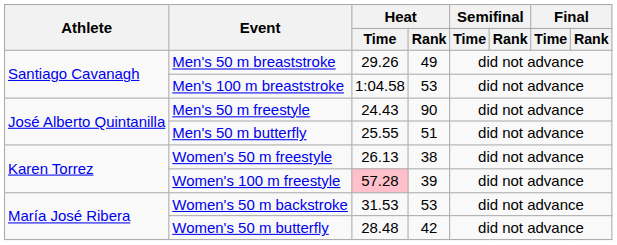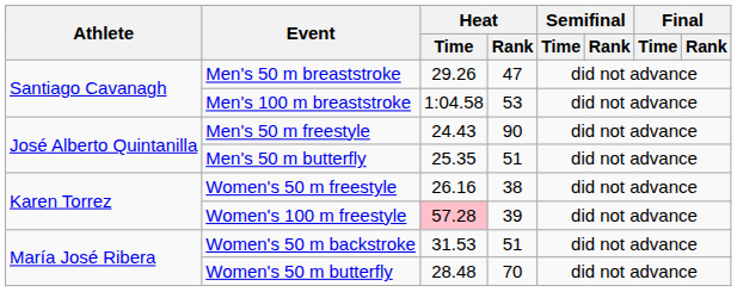 <table class=wikitable style="font-size:90%">
 <tr>
 <th rowspan="2">Athlete</th>
 <th rowspan="2">Event</th>
 <th colspan="2">Heat</th>
 <th colspan="2">Semifinal</th>
 <th colspan="2">Final</th>
 </tr>
 <tr style="font-size:95%">
 <th>Time</th>
 <th>Rank</th>
 <th>Time</th>
 <th>Rank</th>
 <th>Time</th>
 <th>Rank</th>
 </tr>
 <tr align=center>
 <td align=left rowspan=2><a href='#'>Santiago Cavanagh</a></td>
 <td align=left><a href='#'>Men's 50 m breaststroke</a></td>
 <td>29.26</td>
-<td>49</td>
+<td>47</td>
 <td colspan=4>did not advance</td>
 </tr>
 <tr align=center>
 <td align=left><a href='#'>Men's 100 m breaststroke</a></td>
 <td>1:04.58</td>
 <td>53</td>
 <td colspan=4>did not advance</td>
 </tr>
 <tr align=center>
 <td align=left rowspan=2><a href='#'>José Alberto Quintanilla</a></td>
 <td align=left><a href='#'>Men's 50 m freestyle</a></td>
 <td>24.43</td>
 <td>90</td>
 <td colspan=4>did not advance</td>
 </tr>
 <tr align=center>
 <td align=left><a href='#'>Men's 50 m butterfly</a></td>
-<td>25.55</td>
+<td>25.35</td>
 <td>51</td>
 <td colspan=4>did not advance</td>
 </tr>
 <tr align=center>
 <td align=left rowspan=2><a href='#'>Karen Torrez</a></td>
 <td align=left><a href='#'>Women's 50 m freestyle</a></td>
-<td>26.13</td>
+<td>26.16</td>
 <td>38</td>
 <td colspan=4>did not advance</td>
 </tr>
 <tr align=center>
 <td align=left><a href='#'>Women's 100 m freestyle</a></td>
 <td style="background: pink;">57.28</td>
 <td>39</td>
 <td colspan=4>did not advance</td>
 </tr>
 <tr align=center>
 <td align=left rowspan=2><a href='#'>María José Ribera</a></td>
 <td align=left><a href='#'>Women's 50 m backstroke</a></td>
 <td>31.53</td>
-<td>53</td>
+<td>51</td>
 <td colspan=4>did not advance</td>
 </tr>
 <tr align=center>
 <td align=left><a href='#'>Women's 50 m butterfly</a></td>
 <td>28.48</td>
-<td>42</td>
+<td>70</td>
 <td colspan=4>did not advance</td>
 </tr>
 </table>
